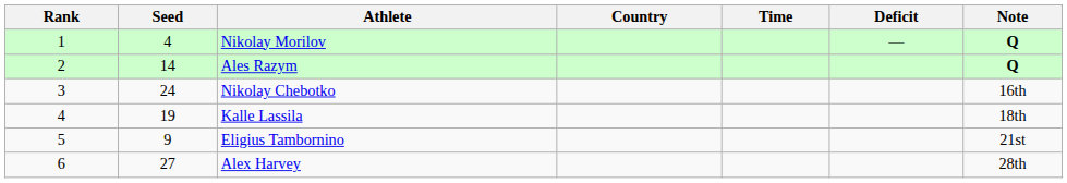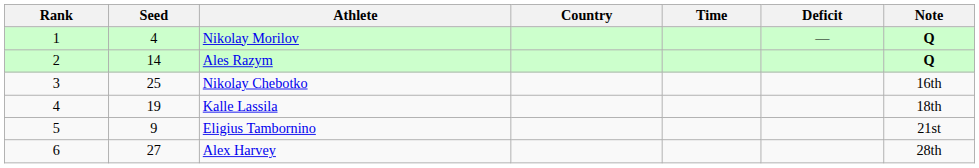 <table class="wikitable sortable" style="text-align:center" width=55%>
 <tr>
 <th>Rank</th>
 <th>Seed</th>
 <th>Athlete</th>
 <th>Country</th>
 <th>Time</th>
 <th>Deficit</th>
 <th>Note</th>
 </tr>
 <tr bgcolor=ccffcc>
 <td>1</td>
 <td>4</td>
 <td align=left><a href='#'>Nikolay Morilov</a></td>
 <td align=left></td>
 <td></td>
 <td>—</td>
 <td><strong>Q</strong></td>
 </tr>
 <tr bgcolor=ccffcc>
 <td>2</td>
 <td>14</td>
 <td align=left><a href='#'>Ales Razym</a></td>
 <td align=left></td>
 <td></td>
 <td></td>
 <td><strong>Q</strong></td>
 </tr>
 <tr>
 <td>3</td>
-<td>24</td>
+<td>25</td>
 <td align=left><a href='#'>Nikolay Chebotko</a></td>
 <td align=left></td>
 <td></td>
 <td></td>
 <td>16th</td>
 </tr>
 <tr>
 <td>4</td>
 <td>19</td>
 <td align=left><a href='#'>Kalle Lassila</a></td>
 <td align=left></td>
 <td></td>
 <td></td>
 <td>18th</td>
 </tr>
 <tr>
 <td>5</td>
 <td>9</td>
 <td align=left><a href='#'>Eligius Tambornino</a></td>
 <td align=left></td>
 <td></td>
 <td></td>
 <td>21st</td>
 </tr>
 <tr>
 <td>6</td>
 <td>27</td>
 <td align=left><a href='#'>Alex Harvey</a></td>
 <td align=left></td>
 <td></td>
 <td></td>
 <td>28th</td>
 </tr>
 </table>
